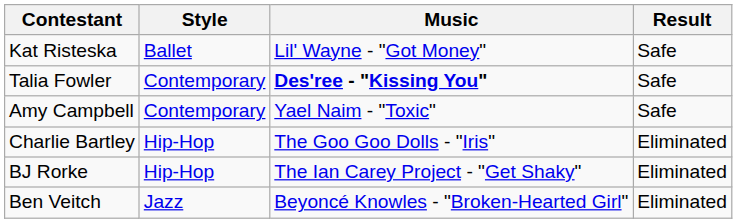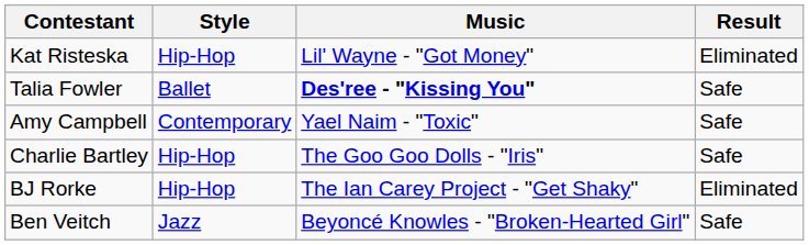 <table class="wikitable">
 <tr>
 <th>Contestant</th>
 <th>Style</th>
 <th>Music</th>
 <th>Result</th>
 </tr>
 <tr>
 <td>Kat Risteska</td>
-<td><a href='#'>Ballet</a></td>
+<td><a href='#'>Hip-Hop</a></td>
 <td><a href='#'>Lil' Wayne</a> - "<a href='#'>Got Money</a>"</td>
-<td>Safe</td>
+<td>Eliminated</td>
 </tr>
 <tr>
 <td>Talia Fowler</td>
-<td><a href='#'>Contemporary</a></td>
+<td><a href='#'>Ballet</a></td>
 <td><strong><a href='#'>Des'ree</a> - "<a href='#'>Kissing You</a>"</strong></td>
 <td>Safe</td>
 </tr>
 <tr>
 <td>Amy Campbell</td>
 <td><a href='#'>Contemporary</a></td>
 <td><a href='#'>Yael Naim</a> - "<a href='#'>Toxic</a>"</td>
 <td>Safe</td>
 </tr>
 <tr>
 <td>Charlie Bartley</td>
 <td><a href='#'>Hip-Hop</a></td>
 <td><a href='#'>The Goo Goo Dolls</a> - "<a href='#'>Iris</a>"</td>
-<td>Eliminated</td>
+<td>Safe</td>
 </tr>
 <tr>
 <td>BJ Rorke</td>
 <td><a href='#'>Hip-Hop</a></td>
 <td><a href='#'>The Ian Carey Project</a> - "<a href='#'>Get Shaky</a>"</td>
 <td>Eliminated</td>
 </tr>
 <tr>
 <td>Ben Veitch</td>
 <td><a href='#'>Jazz</a></td>
 <td><a href='#'>Beyoncé Knowles</a> - "<a href='#'>Broken-Hearted Girl</a>"</td>
-<td>Eliminated</td>
+<td>Safe</td>
 </tr>
 </table>
